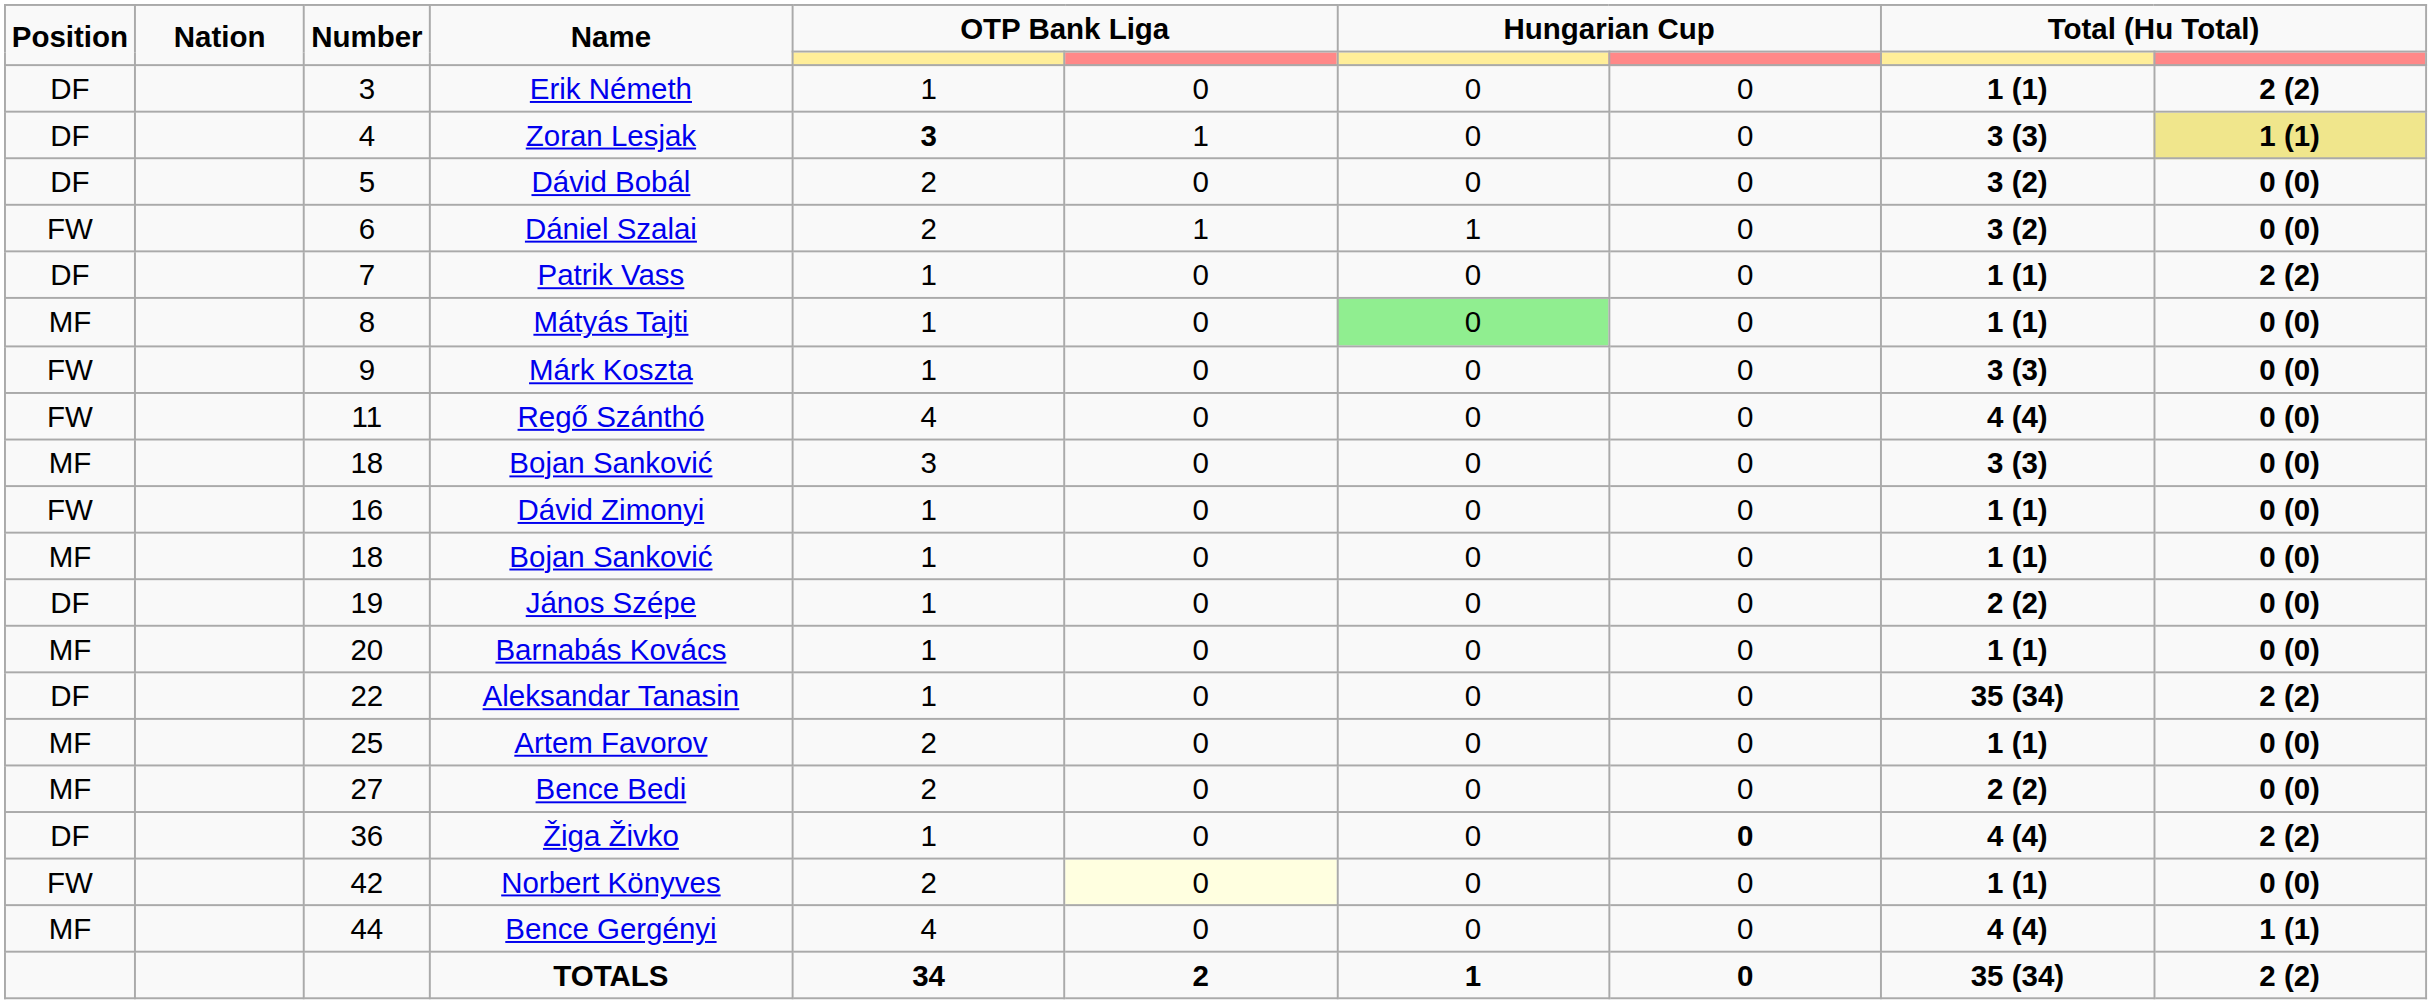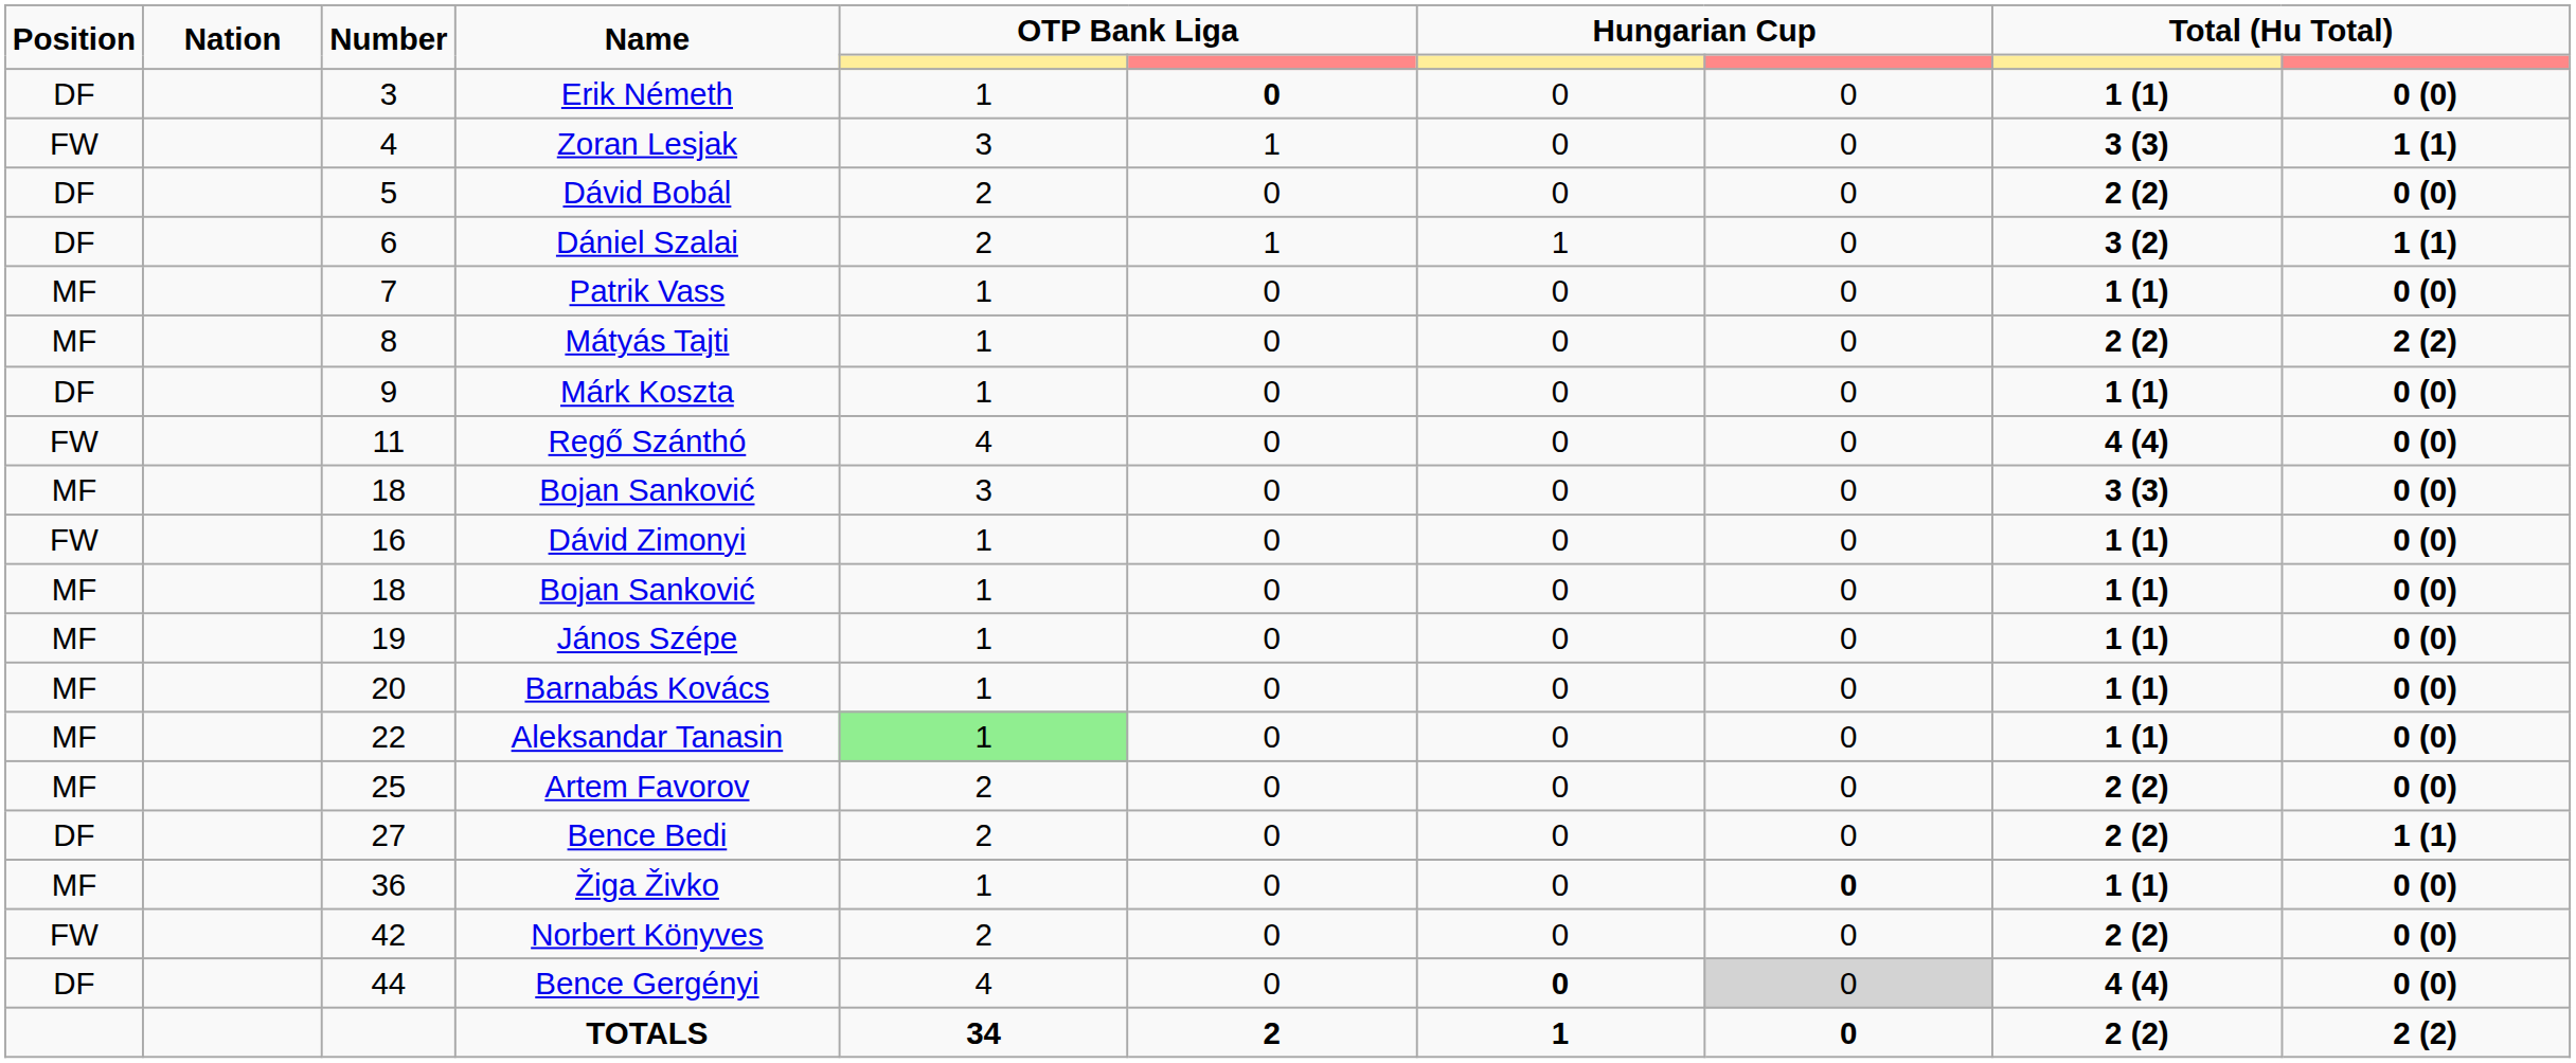 <table class="wikitable" style="font-size: 95%; text-align: center;">
 <tr style="text-align:center;">
 <td rowspan="2"  style="width:5%; "><strong>Position</strong></td>
 <td rowspan="2"  style="width:7%; "><strong>Nation</strong></td>
 <td rowspan="2"  style="width:5%; "><strong>Number</strong></td>
 <td rowspan="2"  style="width:15%; "><strong>Name</strong></td>
 <td colspan="2"><strong>OTP Bank Liga</strong></td>
 <td colspan="2"><strong>Hungarian Cup</strong></td>
 <td colspan="2"><strong>Total (Hu Total)</strong></td>
 </tr>
 <tr>
 <th style="width:60px; background:#fe9;"></th>
 <th style="width:60px; background:#ff8888;"></th>
 <th style="width:60px; background:#fe9;"></th>
 <th style="width:60px; background:#ff8888;"></th>
 <th style="width:60px; background:#fe9;"></th>
 <th style="width:60px; background:#ff8888;"></th>
 </tr>
 <tr>
 <td>DF</td>
 <td></td>
 <td>3</td>
 <td><a href='#'>Erik Németh</a></td>
 <td>1</td>
-<td>0</td>
+<td><strong>0</strong></td>
 <td>0</td>
 <td>0</td>
 <td><strong>1 (1)</strong></td>
-<td><strong>2 (2)</strong></td>
+<td><strong>0 (0)</strong></td>
 </tr>
 <tr>
-<td>DF</td>
+<td>FW</td>
 <td></td>
 <td>4</td>
 <td><a href='#'>Zoran Lesjak</a></td>
-<td><strong>3</strong></td>
+<td>3</td>
 <td>1</td>
 <td>0</td>
 <td>0</td>
 <td><strong>3 (3)</strong></td>
-<td style="background: khaki;"><strong>1 (1)</strong></td>
+<td><strong>1 (1)</strong></td>
 </tr>
 <tr>
 <td>DF</td>
 <td></td>
 <td>5</td>
 <td><a href='#'>Dávid Bobál</a></td>
 <td>2</td>
 <td>0</td>
 <td>0</td>
 <td>0</td>
-<td><strong>3 (2)</strong></td>
+<td><strong>2 (2)</strong></td>
 <td><strong>0 (0)</strong></td>
 </tr>
 <tr>
-<td>FW</td>
+<td>DF</td>
 <td></td>
 <td>6</td>
 <td><a href='#'>Dániel Szalai</a></td>
 <td>2</td>
 <td>1</td>
 <td>1</td>
 <td>0</td>
 <td><strong>3 (2)</strong></td>
-<td><strong>0 (0)</strong></td>
+<td><strong>1 (1)</strong></td>
 </tr>
 <tr>
-<td>DF</td>
+<td>MF</td>
 <td></td>
 <td>7</td>
 <td><a href='#'>Patrik Vass</a></td>
 <td>1</td>
 <td>0</td>
 <td>0</td>
 <td>0</td>
 <td><strong>1 (1)</strong></td>
-<td><strong>2 (2)</strong></td>
+<td><strong>0 (0)</strong></td>
 </tr>
 <tr>
 <td>MF</td>
 <td></td>
 <td>8</td>
 <td><a href='#'>Mátyás Tajti</a></td>
 <td>1</td>
 <td>0</td>
-<td style="background: lightgreen;">0</td>
 <td>0</td>
-<td><strong>1 (1)</strong></td>
-<td><strong>0 (0)</strong></td>
+<td>0</td>
+<td><strong>2 (2)</strong></td>
+<td><strong>2 (2)</strong></td>
 </tr>
 <tr>
-<td>FW</td>
+<td>DF</td>
 <td></td>
 <td>9</td>
 <td><a href='#'>Márk Koszta</a></td>
 <td>1</td>
 <td>0</td>
 <td>0</td>
 <td>0</td>
-<td><strong>3 (3)</strong></td>
+<td><strong>1 (1)</strong></td>
 <td><strong>0 (0)</strong></td>
 </tr>
 <tr>
 <td>FW</td>
 <td></td>
 <td>11</td>
 <td><a href='#'>Regő Szánthó</a></td>
 <td>4</td>
 <td>0</td>
 <td>0</td>
 <td>0</td>
 <td><strong>4 (4)</strong></td>
 <td><strong>0 (0)</strong></td>
 </tr>
 <tr>
 <td>MF</td>
 <td></td>
 <td>18</td>
 <td><a href='#'>Bojan Sanković</a></td>
 <td>3</td>
 <td>0</td>
 <td>0</td>
 <td>0</td>
 <td><strong>3 (3)</strong></td>
 <td><strong>0 (0)</strong></td>
 </tr>
 <tr>
 <td>FW</td>
 <td></td>
 <td>16</td>
 <td><a href='#'>Dávid Zimonyi</a></td>
 <td>1</td>
 <td>0</td>
 <td>0</td>
 <td>0</td>
 <td><strong>1 (1)</strong></td>
 <td><strong>0 (0)</strong></td>
 </tr>
 <tr>
 <td>MF</td>
 <td></td>
 <td>18</td>
 <td><a href='#'>Bojan Sanković</a></td>
 <td>1</td>
 <td>0</td>
 <td>0</td>
 <td>0</td>
 <td><strong>1 (1)</strong></td>
 <td><strong>0 (0)</strong></td>
 </tr>
 <tr>
-<td>DF</td>
+<td>MF</td>
 <td></td>
 <td>19</td>
 <td><a href='#'>János Szépe</a></td>
 <td>1</td>
 <td>0</td>
 <td>0</td>
 <td>0</td>
-<td><strong>2 (2)</strong></td>
+<td><strong>1 (1)</strong></td>
 <td><strong>0 (0)</strong></td>
 </tr>
 <tr>
 <td>MF</td>
 <td></td>
 <td>20</td>
 <td><a href='#'>Barnabás Kovács</a></td>
 <td>1</td>
 <td>0</td>
 <td>0</td>
 <td>0</td>
 <td><strong>1 (1)</strong></td>
 <td><strong>0 (0)</strong></td>
 </tr>
 <tr>
-<td>DF</td>
+<td>MF</td>
 <td></td>
 <td>22</td>
 <td><a href='#'>Aleksandar Tanasin</a></td>
-<td>1</td>
+<td style="background: lightgreen;">1</td>
 <td>0</td>
 <td>0</td>
 <td>0</td>
-<td><strong>35 (34)</strong></td>
-<td><strong>2 (2)</strong></td>
+<td><strong>1 (1)</strong></td>
+<td><strong>0 (0)</strong></td>
 </tr>
 <tr>
 <td>MF</td>
 <td></td>
 <td>25</td>
 <td><a href='#'>Artem Favorov</a></td>
 <td>2</td>
 <td>0</td>
 <td>0</td>
 <td>0</td>
+<td><strong>2 (2)</strong></td>
+<td><strong>0 (0)</strong></td>
+</tr>
+<tr>
+<td>DF</td>
+<td></td>
+<td>27</td>
+<td><a href='#'>Bence Bedi</a></td>
+<td>2</td>
+<td>0</td>
+<td>0</td>
+<td>0</td>
+<td><strong>2 (2)</strong></td>
+<td><strong>1 (1)</strong></td>
+</tr>
+<tr>
+<td>MF</td>
+<td></td>
+<td>36</td>
+<td><a href='#'>Žiga Živko</a></td>
+<td>1</td>
+<td>0</td>
+<td>0</td>
+<td><strong>0</strong></td>
 <td><strong>1 (1)</strong></td>
 <td><strong>0 (0)</strong></td>
 </tr>
 <tr>
-<td>MF</td>
+<td>FW</td>
 <td></td>
-<td>27</td>
-<td><a href='#'>Bence Bedi</a></td>
+<td>42</td>
+<td><a href='#'>Norbert Könyves</a></td>
 <td>2</td>
 <td>0</td>
 <td>0</td>
 <td>0</td>
 <td><strong>2 (2)</strong></td>
 <td><strong>0 (0)</strong></td>
 </tr>
 <tr>
 <td>DF</td>
 <td></td>
-<td>36</td>
-<td><a href='#'>Žiga Živko</a></td>
-<td>1</td>
-<td>0</td>
-<td>0</td>
-<td><strong>0</strong></td>
-<td><strong>4 (4)</strong></td>
-<td><strong>2 (2)</strong></td>
-</tr>
-<tr>
-<td>FW</td>
-<td></td>
-<td>42</td>
-<td><a href='#'>Norbert Könyves</a></td>
-<td>2</td>
-<td style="background: lightyellow;">0</td>
-<td>0</td>
-<td>0</td>
-<td><strong>1 (1)</strong></td>
-<td><strong>0 (0)</strong></td>
-</tr>
-<tr>
-<td>MF</td>
-<td></td>
 <td>44</td>
 <td><a href='#'>Bence Gergényi</a></td>
 <td>4</td>
 <td>0</td>
-<td>0</td>
-<td>0</td>
+<td><strong>0</strong></td>
+<td style="background: lightgrey;">0</td>
 <td><strong>4 (4)</strong></td>
-<td><strong>1 (1)</strong></td>
+<td><strong>0 (0)</strong></td>
 </tr>
 <tr>
 <td></td>
 <td></td>
 <td></td>
 <td><strong>TOTALS</strong></td>
 <td><strong>34</strong></td>
 <td><strong>2</strong></td>
 <td><strong>1</strong></td>
 <td><strong>0</strong></td>
-<td><strong>35 (34)</strong></td>
+<td><strong>2 (2)</strong></td>
 <td><strong>2 (2)</strong></td>
 </tr>
 </table>
